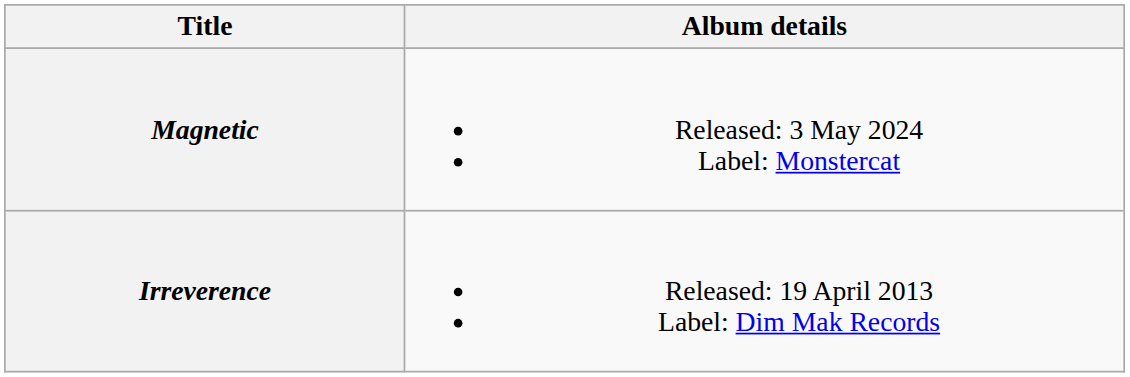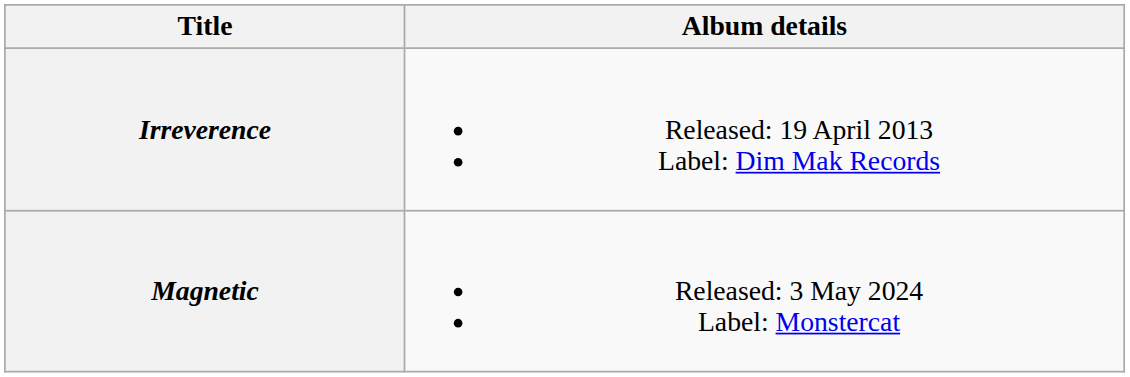 <table class="wikitable plainrowheaders" style="text-align:center;">
 <tr>
 <th scope="col" style="width:14em;">Title</th>
 <th scope="col" style="width:25.5em;">Album details</th>
 </tr>
 <tr>
+<th scope="row"><em>Irreverence</em></th>
+<td><br><ul><li>Released: 19 April 2013</li><li>Label: <a href='#'>Dim Mak Records</a></li></ul></td>
+</tr>
+<tr>
 <th scope="row"><em>Magnetic</em></th>
 <td><br><ul><li>Released: 3 May 2024</li><li>Label: <a href='#'>Monstercat</a></li></ul></td>
 </tr>
-<tr>
-<th scope="row"><em>Irreverence</em></th>
-<td><br><ul><li>Released: 19 April 2013</li><li>Label: <a href='#'>Dim Mak Records</a></li></ul></td>
-</tr>
 </table>
